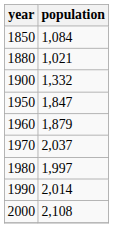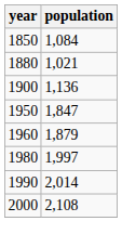 <table class="wikitable">
 <tr>
 <th>year</th>
 <th>population</th>
 </tr>
 <tr>
 <td>1850</td>
 <td>1,084</td>
 </tr>
 <tr>
 <td>1880</td>
 <td>1,021</td>
 </tr>
 <tr>
 <td>1900</td>
-<td>1,332</td>
+<td>1,136</td>
 </tr>
 <tr>
 <td>1950</td>
 <td>1,847</td>
 </tr>
 <tr>
 <td>1960</td>
 <td>1,879</td>
-</tr>
-<tr>
-<td>1970</td>
-<td>2,037</td>
 </tr>
 <tr>
 <td>1980</td>
 <td>1,997</td>
 </tr>
 <tr>
 <td>1990</td>
 <td>2,014</td>
 </tr>
 <tr>
 <td>2000</td>
 <td>2,108</td>
 </tr>
 <tr>
 </tr>
 </table>
